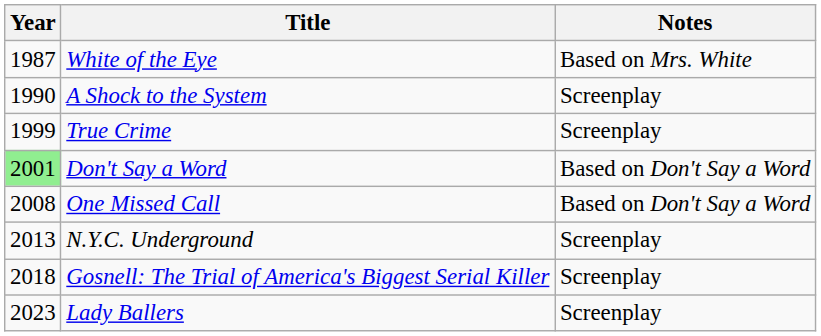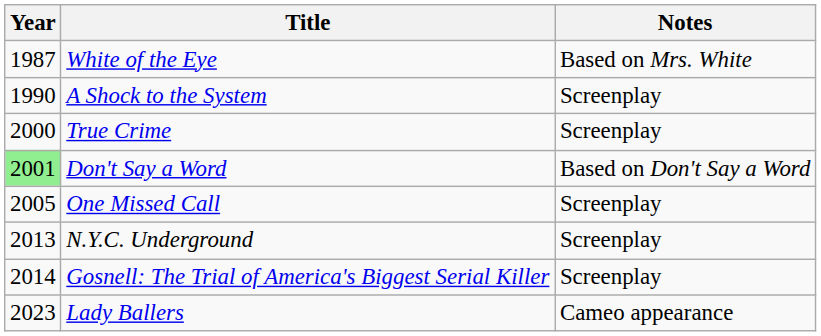 <table class="wikitable">
 <tr>
 <th>Year</th>
 <th>Title</th>
 <th>Notes</th>
 </tr>
 <tr>
 <td>1987</td>
 <td><em><a href='#'>White of the Eye</a></em></td>
 <td>Based on <em>Mrs. White</em></td>
 </tr>
 <tr>
 <td>1990</td>
 <td><em><a href='#'>A Shock to the System</a></em></td>
 <td>Screenplay</td>
 </tr>
 <tr>
-<td>1999</td>
+<td>2000</td>
 <td><em><a href='#'>True Crime</a></em></td>
 <td>Screenplay</td>
 </tr>
 <tr>
 <td style="background: lightgreen;">2001</td>
 <td><em><a href='#'>Don't Say a Word</a></em></td>
 <td>Based on <em>Don't Say a Word</em></td>
 </tr>
 <tr>
-<td>2008</td>
+<td>2005</td>
 <td><em><a href='#'>One Missed Call</a></em></td>
-<td>Based on <em>Don't Say a Word</em></td>
+<td>Screenplay</td>
 </tr>
 <tr>
 <td>2013</td>
 <td><em>N.Y.C. Underground</em></td>
 <td>Screenplay</td>
 </tr>
 <tr>
-<td>2018</td>
+<td>2014</td>
 <td><em><a href='#'>Gosnell: The Trial of America's Biggest Serial Killer</a></em></td>
 <td>Screenplay</td>
 </tr>
 <tr>
 <td>2023</td>
 <td><em><a href='#'>Lady Ballers</a></em></td>
-<td>Screenplay</td>
+<td>Cameo appearance</td>
 </tr>
 </table>
